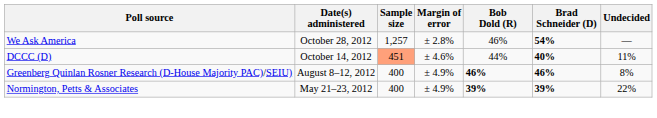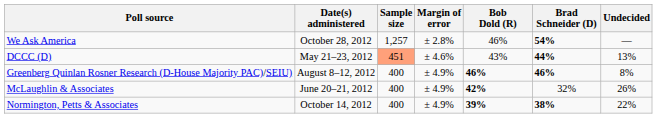 <table class="wikitable">
 <tr>
 <th>Poll source</th>
 <th>Date(s)<br>administered</th>
 <th>Sample<br>size</th>
 <th>Margin of<br>error</th>
 <th style="width:100px;">Bob<br>Dold (R)</th>
 <th style="width:100px;">Brad<br>Schneider (D)</th>
 <th>Undecided</th>
 </tr>
 <tr>
 <td><a href='#'>We Ask America</a></td>
 <td align=center>October 28, 2012</td>
 <td align=center>1,257</td>
 <td align=center>± 2.8%</td>
 <td align=center>46%</td>
 <td><strong>54%</strong></td>
 <td align=center>—</td>
 </tr>
 <tr>
 <td><a href='#'>DCCC (D)</a></td>
-<td align=center>October 14, 2012</td>
+<td align=center>May 21–23, 2012</td>
 <td align=center style="background: lightsalmon;">451</td>
 <td align=center>± 4.6%</td>
-<td align=center>44%</td>
-<td><strong>40%</strong></td>
-<td align=center>11%</td>
+<td align=center>43%</td>
+<td><strong>44%</strong></td>
+<td align=center>13%</td>
 </tr>
 <tr>
 <td><a href='#'>Greenberg Quinlan Rosner Research (D-House Majority PAC)</a>/<a href='#'>SEIU)</a></td>
 <td align=center>August 8–12, 2012</td>
 <td align=center>400</td>
 <td align=center>± 4.9%</td>
 <td><strong>46%</strong></td>
 <td><strong>46%</strong></td>
 <td align=center>8%</td>
 </tr>
 <tr>
+<td><a href='#'>McLaughlin & Associates</a></td>
+<td align=center>June 20–21, 2012</td>
+<td align=center>400</td>
+<td align=center>± 4.9%</td>
+<td><strong>42%</strong></td>
+<td align=center>32%</td>
+<td align=center>26%</td>
+</tr>
+<tr>
 <td><a href='#'>Normington, Petts & Associates</a></td>
-<td align=center>May 21–23, 2012</td>
+<td align=center>October 14, 2012</td>
 <td align=center>400</td>
 <td align=center>± 4.9%</td>
 <td><strong>39%</strong></td>
-<td><strong>39%</strong></td>
+<td><strong>38%</strong></td>
 <td align=center>22%</td>
 </tr>
 </table>
